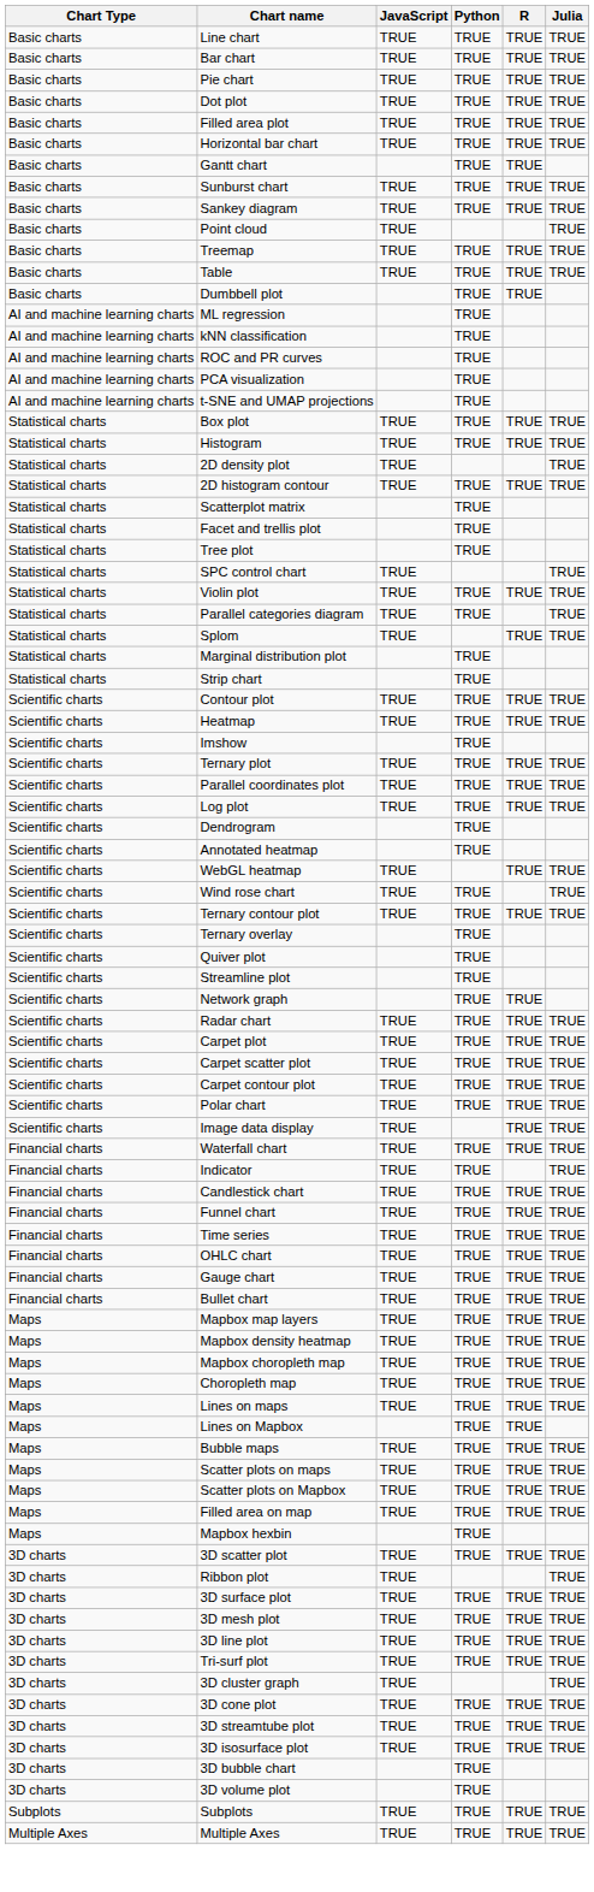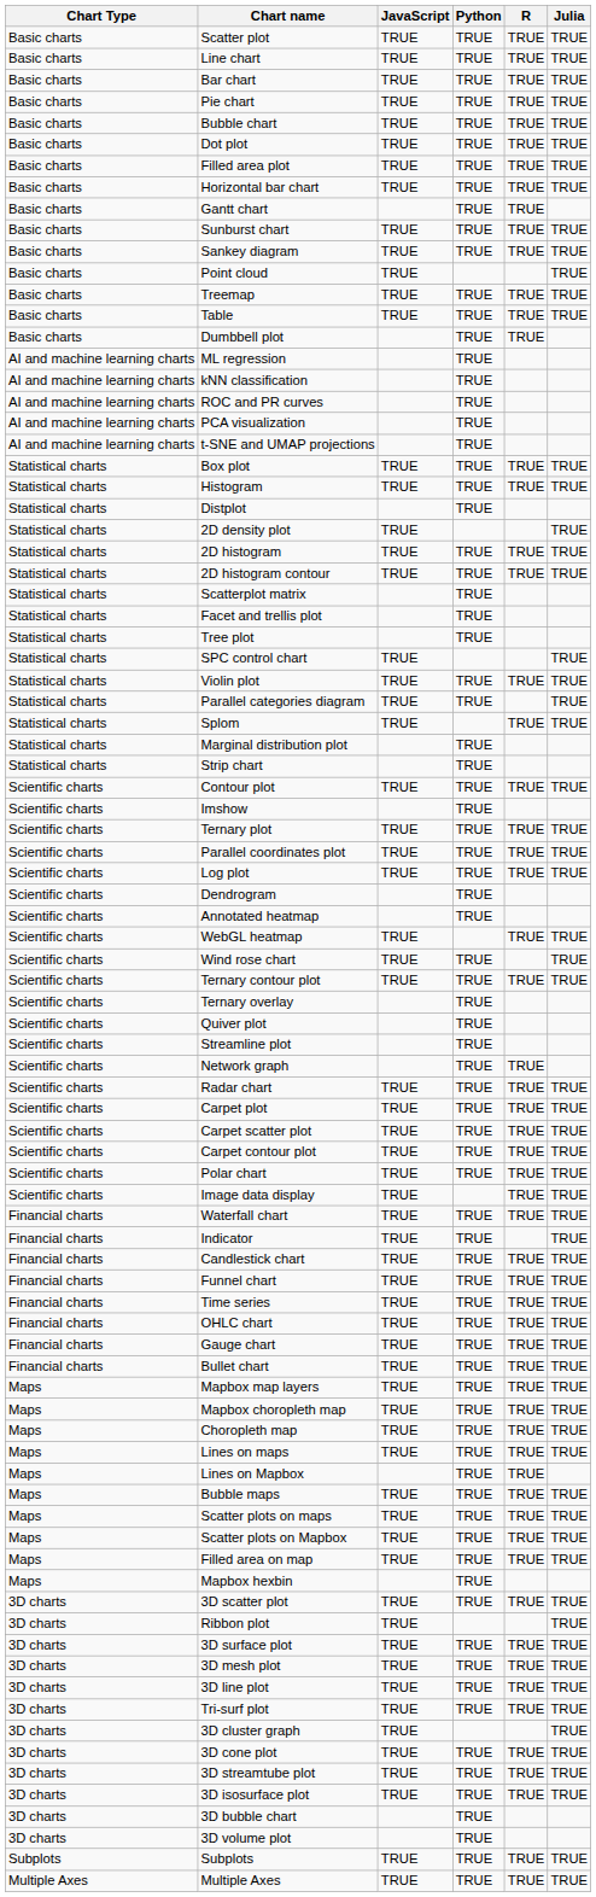 <table class="wikitable">
 <tr>
 <th>Chart Type</th>
 <th>Chart name</th>
 <th>JavaScript</th>
 <th>Python</th>
 <th>R</th>
 <th>Julia</th>
+</tr>
+<tr>
+<td>Basic charts</td>
+<td>Scatter plot</td>
+<td>TRUE</td>
+<td>TRUE</td>
+<td>TRUE</td>
+<td>TRUE</td>
 </tr>
 <tr>
 <td>Basic charts</td>
 <td>Line chart</td>
 <td>TRUE</td>
 <td>TRUE</td>
 <td>TRUE</td>
 <td>TRUE</td>
 </tr>
 <tr>
 <td>Basic charts</td>
 <td>Bar chart</td>
 <td>TRUE</td>
 <td>TRUE</td>
 <td>TRUE</td>
 <td>TRUE</td>
 </tr>
 <tr>
 <td>Basic charts</td>
 <td>Pie chart</td>
+<td>TRUE</td>
+<td>TRUE</td>
+<td>TRUE</td>
+<td>TRUE</td>
+</tr>
+<tr>
+<td>Basic charts</td>
+<td>Bubble chart</td>
 <td>TRUE</td>
 <td>TRUE</td>
 <td>TRUE</td>
 <td>TRUE</td>
 </tr>
 <tr>
 <td>Basic charts</td>
 <td>Dot plot</td>
 <td>TRUE</td>
 <td>TRUE</td>
 <td>TRUE</td>
 <td>TRUE</td>
 </tr>
 <tr>
 <td>Basic charts</td>
 <td>Filled area plot</td>
 <td>TRUE</td>
 <td>TRUE</td>
 <td>TRUE</td>
 <td>TRUE</td>
 </tr>
 <tr>
 <td>Basic charts</td>
 <td>Horizontal bar chart</td>
 <td>TRUE</td>
 <td>TRUE</td>
 <td>TRUE</td>
 <td>TRUE</td>
 </tr>
 <tr>
 <td>Basic charts</td>
 <td>Gantt chart</td>
 <td></td>
 <td>TRUE</td>
 <td>TRUE</td>
 <td></td>
 </tr>
 <tr>
 <td>Basic charts</td>
 <td>Sunburst chart</td>
 <td>TRUE</td>
 <td>TRUE</td>
 <td>TRUE</td>
 <td>TRUE</td>
 </tr>
 <tr>
 <td>Basic charts</td>
 <td>Sankey diagram</td>
 <td>TRUE</td>
 <td>TRUE</td>
 <td>TRUE</td>
 <td>TRUE</td>
 </tr>
 <tr>
 <td>Basic charts</td>
 <td>Point cloud</td>
 <td>TRUE</td>
 <td></td>
 <td></td>
 <td>TRUE</td>
 </tr>
 <tr>
 <td>Basic charts</td>
 <td>Treemap</td>
 <td>TRUE</td>
 <td>TRUE</td>
 <td>TRUE</td>
 <td>TRUE</td>
 </tr>
 <tr>
 <td>Basic charts</td>
 <td>Table</td>
 <td>TRUE</td>
 <td>TRUE</td>
 <td>TRUE</td>
 <td>TRUE</td>
 </tr>
 <tr>
 <td>Basic charts</td>
 <td>Dumbbell plot</td>
 <td></td>
 <td>TRUE</td>
 <td>TRUE</td>
 <td></td>
 </tr>
 <tr>
 <td>AI and machine learning charts</td>
 <td>ML regression</td>
 <td></td>
 <td>TRUE</td>
 <td></td>
 <td></td>
 </tr>
 <tr>
 <td>AI and machine learning charts</td>
 <td>kNN classification</td>
 <td></td>
 <td>TRUE</td>
 <td></td>
 <td></td>
 </tr>
 <tr>
 <td>AI and machine learning charts</td>
 <td>ROC and PR curves</td>
 <td></td>
 <td>TRUE</td>
 <td></td>
 <td></td>
 </tr>
 <tr>
 <td>AI and machine learning charts</td>
 <td>PCA visualization</td>
 <td></td>
 <td>TRUE</td>
 <td></td>
 <td></td>
 </tr>
 <tr>
 <td>AI and machine learning charts</td>
 <td>t-SNE and UMAP projections</td>
 <td></td>
 <td>TRUE</td>
 <td></td>
 <td></td>
 </tr>
 <tr>
 <td>Statistical charts</td>
 <td>Box plot</td>
 <td>TRUE</td>
 <td>TRUE</td>
 <td>TRUE</td>
 <td>TRUE</td>
 </tr>
 <tr>
 <td>Statistical charts</td>
 <td>Histogram</td>
 <td>TRUE</td>
 <td>TRUE</td>
 <td>TRUE</td>
 <td>TRUE</td>
 </tr>
 <tr>
 <td>Statistical charts</td>
+<td>Distplot</td>
+<td></td>
+<td>TRUE</td>
+<td></td>
+<td></td>
+</tr>
+<tr>
+<td>Statistical charts</td>
 <td>2D density plot</td>
 <td>TRUE</td>
 <td></td>
 <td></td>
+<td>TRUE</td>
+</tr>
+<tr>
+<td>Statistical charts</td>
+<td>2D histogram</td>
+<td>TRUE</td>
+<td>TRUE</td>
+<td>TRUE</td>
 <td>TRUE</td>
 </tr>
 <tr>
 <td>Statistical charts</td>
 <td>2D histogram contour</td>
 <td>TRUE</td>
 <td>TRUE</td>
 <td>TRUE</td>
 <td>TRUE</td>
 </tr>
 <tr>
 <td>Statistical charts</td>
 <td>Scatterplot matrix</td>
 <td></td>
 <td>TRUE</td>
 <td></td>
 <td></td>
 </tr>
 <tr>
 <td>Statistical charts</td>
 <td>Facet and trellis plot</td>
 <td></td>
 <td>TRUE</td>
 <td></td>
 <td></td>
 </tr>
 <tr>
 <td>Statistical charts</td>
 <td>Tree plot</td>
 <td></td>
 <td>TRUE</td>
 <td></td>
 <td></td>
 </tr>
 <tr>
 <td>Statistical charts</td>
 <td>SPC control chart</td>
 <td>TRUE</td>
 <td></td>
 <td></td>
 <td>TRUE</td>
 </tr>
 <tr>
 <td>Statistical charts</td>
 <td>Violin plot</td>
 <td>TRUE</td>
 <td>TRUE</td>
 <td>TRUE</td>
 <td>TRUE</td>
 </tr>
 <tr>
 <td>Statistical charts</td>
 <td>Parallel categories diagram</td>
 <td>TRUE</td>
 <td>TRUE</td>
 <td></td>
 <td>TRUE</td>
 </tr>
 <tr>
 <td>Statistical charts</td>
 <td>Splom</td>
 <td>TRUE</td>
 <td></td>
 <td>TRUE</td>
 <td>TRUE</td>
 </tr>
 <tr>
 <td>Statistical charts</td>
 <td>Marginal distribution plot</td>
 <td></td>
 <td>TRUE</td>
 <td></td>
 <td></td>
 </tr>
 <tr>
 <td>Statistical charts</td>
 <td>Strip chart</td>
 <td></td>
 <td>TRUE</td>
 <td></td>
 <td></td>
 </tr>
 <tr>
 <td>Scientific charts</td>
 <td>Contour plot</td>
-<td>TRUE</td>
-<td>TRUE</td>
-<td>TRUE</td>
-<td>TRUE</td>
-</tr>
-<tr>
-<td>Scientific charts</td>
-<td>Heatmap</td>
 <td>TRUE</td>
 <td>TRUE</td>
 <td>TRUE</td>
 <td>TRUE</td>
 </tr>
 <tr>
 <td>Scientific charts</td>
 <td>Imshow</td>
 <td></td>
 <td>TRUE</td>
 <td></td>
 <td></td>
 </tr>
 <tr>
 <td>Scientific charts</td>
 <td>Ternary plot</td>
 <td>TRUE</td>
 <td>TRUE</td>
 <td>TRUE</td>
 <td>TRUE</td>
 </tr>
 <tr>
 <td>Scientific charts</td>
 <td>Parallel coordinates plot</td>
 <td>TRUE</td>
 <td>TRUE</td>
 <td>TRUE</td>
 <td>TRUE</td>
 </tr>
 <tr>
 <td>Scientific charts</td>
 <td>Log plot</td>
 <td>TRUE</td>
 <td>TRUE</td>
 <td>TRUE</td>
 <td>TRUE</td>
 </tr>
 <tr>
 <td>Scientific charts</td>
 <td>Dendrogram</td>
 <td></td>
 <td>TRUE</td>
 <td></td>
 <td></td>
 </tr>
 <tr>
 <td>Scientific charts</td>
 <td>Annotated heatmap</td>
 <td></td>
 <td>TRUE</td>
 <td></td>
 <td></td>
 </tr>
 <tr>
 <td>Scientific charts</td>
 <td>WebGL heatmap</td>
 <td>TRUE</td>
 <td></td>
 <td>TRUE</td>
 <td>TRUE</td>
 </tr>
 <tr>
 <td>Scientific charts</td>
 <td>Wind rose chart</td>
 <td>TRUE</td>
 <td>TRUE</td>
 <td></td>
 <td>TRUE</td>
 </tr>
 <tr>
 <td>Scientific charts</td>
 <td>Ternary contour plot</td>
 <td>TRUE</td>
 <td>TRUE</td>
 <td>TRUE</td>
 <td>TRUE</td>
 </tr>
 <tr>
 <td>Scientific charts</td>
 <td>Ternary overlay</td>
 <td></td>
 <td>TRUE</td>
 <td></td>
 <td></td>
 </tr>
 <tr>
 <td>Scientific charts</td>
 <td>Quiver plot</td>
 <td></td>
 <td>TRUE</td>
 <td></td>
 <td></td>
 </tr>
 <tr>
 <td>Scientific charts</td>
 <td>Streamline plot</td>
 <td></td>
 <td>TRUE</td>
 <td></td>
 <td></td>
 </tr>
 <tr>
 <td>Scientific charts</td>
 <td>Network graph</td>
 <td></td>
 <td>TRUE</td>
 <td>TRUE</td>
 <td></td>
 </tr>
 <tr>
 <td>Scientific charts</td>
 <td>Radar chart</td>
 <td>TRUE</td>
 <td>TRUE</td>
 <td>TRUE</td>
 <td>TRUE</td>
 </tr>
 <tr>
 <td>Scientific charts</td>
 <td>Carpet plot</td>
 <td>TRUE</td>
 <td>TRUE</td>
 <td>TRUE</td>
 <td>TRUE</td>
 </tr>
 <tr>
 <td>Scientific charts</td>
 <td>Carpet scatter plot</td>
 <td>TRUE</td>
 <td>TRUE</td>
 <td>TRUE</td>
 <td>TRUE</td>
 </tr>
 <tr>
 <td>Scientific charts</td>
 <td>Carpet contour plot</td>
 <td>TRUE</td>
 <td>TRUE</td>
 <td>TRUE</td>
 <td>TRUE</td>
 </tr>
 <tr>
 <td>Scientific charts</td>
 <td>Polar chart</td>
 <td>TRUE</td>
 <td>TRUE</td>
 <td>TRUE</td>
 <td>TRUE</td>
 </tr>
 <tr>
 <td>Scientific charts</td>
 <td>Image data display</td>
 <td>TRUE</td>
 <td></td>
 <td>TRUE</td>
 <td>TRUE</td>
 </tr>
 <tr>
 <td>Financial charts</td>
 <td>Waterfall chart</td>
 <td>TRUE</td>
 <td>TRUE</td>
 <td>TRUE</td>
 <td>TRUE</td>
 </tr>
 <tr>
 <td>Financial charts</td>
 <td>Indicator</td>
 <td>TRUE</td>
 <td>TRUE</td>
 <td></td>
 <td>TRUE</td>
 </tr>
 <tr>
 <td>Financial charts</td>
 <td>Candlestick chart</td>
 <td>TRUE</td>
 <td>TRUE</td>
 <td>TRUE</td>
 <td>TRUE</td>
 </tr>
 <tr>
 <td>Financial charts</td>
 <td>Funnel chart</td>
 <td>TRUE</td>
 <td>TRUE</td>
 <td>TRUE</td>
 <td>TRUE</td>
 </tr>
 <tr>
 <td>Financial charts</td>
 <td>Time series</td>
 <td>TRUE</td>
 <td>TRUE</td>
 <td>TRUE</td>
 <td>TRUE</td>
 </tr>
 <tr>
 <td>Financial charts</td>
 <td>OHLC chart</td>
 <td>TRUE</td>
 <td>TRUE</td>
 <td>TRUE</td>
 <td>TRUE</td>
 </tr>
 <tr>
 <td>Financial charts</td>
 <td>Gauge chart</td>
 <td>TRUE</td>
 <td>TRUE</td>
 <td>TRUE</td>
 <td>TRUE</td>
 </tr>
 <tr>
 <td>Financial charts</td>
 <td>Bullet chart</td>
 <td>TRUE</td>
 <td>TRUE</td>
 <td>TRUE</td>
 <td>TRUE</td>
 </tr>
 <tr>
 <td>Maps</td>
 <td>Mapbox map layers</td>
 <td>TRUE</td>
 <td>TRUE</td>
 <td>TRUE</td>
 <td>TRUE</td>
 </tr>
 <tr>
 <td>Maps</td>
-<td>Mapbox density heatmap</td>
-<td>TRUE</td>
-<td>TRUE</td>
-<td>TRUE</td>
-<td>TRUE</td>
-</tr>
-<tr>
-<td>Maps</td>
 <td>Mapbox choropleth map</td>
 <td>TRUE</td>
 <td>TRUE</td>
 <td>TRUE</td>
 <td>TRUE</td>
 </tr>
 <tr>
 <td>Maps</td>
 <td>Choropleth map</td>
 <td>TRUE</td>
 <td>TRUE</td>
 <td>TRUE</td>
 <td>TRUE</td>
 </tr>
 <tr>
 <td>Maps</td>
 <td>Lines on maps</td>
 <td>TRUE</td>
 <td>TRUE</td>
 <td>TRUE</td>
 <td>TRUE</td>
 </tr>
 <tr>
 <td>Maps</td>
 <td>Lines on Mapbox</td>
 <td></td>
 <td>TRUE</td>
 <td>TRUE</td>
 <td></td>
 </tr>
 <tr>
 <td>Maps</td>
 <td>Bubble maps</td>
 <td>TRUE</td>
 <td>TRUE</td>
 <td>TRUE</td>
 <td>TRUE</td>
 </tr>
 <tr>
 <td>Maps</td>
 <td>Scatter plots on maps</td>
 <td>TRUE</td>
 <td>TRUE</td>
 <td>TRUE</td>
 <td>TRUE</td>
 </tr>
 <tr>
 <td>Maps</td>
 <td>Scatter plots on Mapbox</td>
 <td>TRUE</td>
 <td>TRUE</td>
 <td>TRUE</td>
 <td>TRUE</td>
 </tr>
 <tr>
 <td>Maps</td>
 <td>Filled area on map</td>
 <td>TRUE</td>
 <td>TRUE</td>
 <td>TRUE</td>
 <td>TRUE</td>
 </tr>
 <tr>
 <td>Maps</td>
 <td>Mapbox hexbin</td>
 <td></td>
 <td>TRUE</td>
 <td></td>
 <td></td>
 </tr>
 <tr>
 <td>3D charts</td>
 <td>3D scatter plot</td>
 <td>TRUE</td>
 <td>TRUE</td>
 <td>TRUE</td>
 <td>TRUE</td>
 </tr>
 <tr>
 <td>3D charts</td>
 <td>Ribbon plot</td>
 <td>TRUE</td>
 <td></td>
 <td></td>
 <td>TRUE</td>
 </tr>
 <tr>
 <td>3D charts</td>
 <td>3D surface plot</td>
 <td>TRUE</td>
 <td>TRUE</td>
 <td>TRUE</td>
 <td>TRUE</td>
 </tr>
 <tr>
 <td>3D charts</td>
 <td>3D mesh plot</td>
 <td>TRUE</td>
 <td>TRUE</td>
 <td>TRUE</td>
 <td>TRUE</td>
 </tr>
 <tr>
 <td>3D charts</td>
 <td>3D line plot</td>
 <td>TRUE</td>
 <td>TRUE</td>
 <td>TRUE</td>
 <td>TRUE</td>
 </tr>
 <tr>
 <td>3D charts</td>
 <td>Tri-surf plot</td>
 <td>TRUE</td>
 <td>TRUE</td>
 <td>TRUE</td>
 <td>TRUE</td>
 </tr>
 <tr>
 <td>3D charts</td>
 <td>3D cluster graph</td>
 <td>TRUE</td>
 <td></td>
 <td></td>
 <td>TRUE</td>
 </tr>
 <tr>
 <td>3D charts</td>
 <td>3D cone plot</td>
 <td>TRUE</td>
 <td>TRUE</td>
 <td>TRUE</td>
 <td>TRUE</td>
 </tr>
 <tr>
 <td>3D charts</td>
 <td>3D streamtube plot</td>
 <td>TRUE</td>
 <td>TRUE</td>
 <td>TRUE</td>
 <td>TRUE</td>
 </tr>
 <tr>
 <td>3D charts</td>
 <td>3D isosurface plot</td>
 <td>TRUE</td>
 <td>TRUE</td>
 <td>TRUE</td>
 <td>TRUE</td>
 </tr>
 <tr>
 <td>3D charts</td>
 <td>3D bubble chart</td>
 <td></td>
 <td>TRUE</td>
 <td></td>
 <td></td>
 </tr>
 <tr>
 <td>3D charts</td>
 <td>3D volume plot</td>
 <td></td>
 <td>TRUE</td>
 <td></td>
 <td></td>
 </tr>
 <tr>
 <td>Subplots</td>
 <td>Subplots</td>
 <td>TRUE</td>
 <td>TRUE</td>
 <td>TRUE</td>
 <td>TRUE</td>
 </tr>
 <tr>
 <td>Multiple Axes</td>
 <td>Multiple Axes</td>
 <td>TRUE</td>
 <td>TRUE</td>
 <td>TRUE</td>
 <td>TRUE</td>
 </tr>
 </table>
